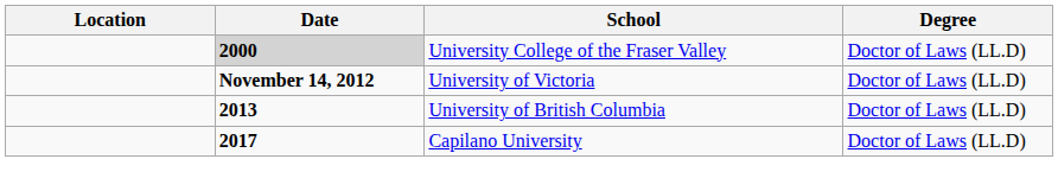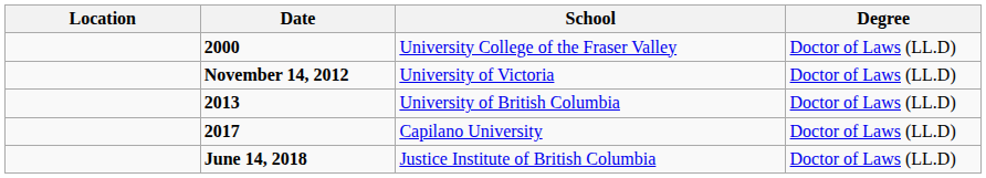 <table class="wikitable" style="width:100%;">
 <tr>
 <th style="width:20%;">Location</th>
 <th style="width:20%;">Date</th>
 <th style="width:40%;">School</th>
 <th style="width:20%;">Degree</th>
 </tr>
 <tr>
 <td></td>
-<td style="background: lightgrey;"><strong>2000</strong></td>
+<td><strong>2000</strong></td>
 <td><a href='#'>University College of the Fraser Valley</a></td>
 <td><a href='#'>Doctor of Laws</a> (LL.D)</td>
 </tr>
 <tr>
 <td></td>
 <td><strong>November 14, 2012</strong></td>
 <td><a href='#'>University of Victoria</a></td>
 <td><a href='#'>Doctor of Laws</a> (LL.D)</td>
 </tr>
 <tr>
 <td></td>
 <td><strong>2013</strong></td>
 <td><a href='#'>University of British Columbia</a></td>
 <td><a href='#'>Doctor of Laws</a> (LL.D)</td>
 </tr>
 <tr>
 <td></td>
 <td><strong>2017</strong></td>
 <td><a href='#'>Capilano University</a></td>
 <td><a href='#'>Doctor of Laws</a> (LL.D)</td>
 </tr>
+<tr>
+<td></td>
+<td><strong>June 14, 2018</strong></td>
+<td><a href='#'>Justice Institute of British Columbia</a></td>
+<td><a href='#'>Doctor of Laws</a> (LL.D)</td>
+</tr>
 </table>
